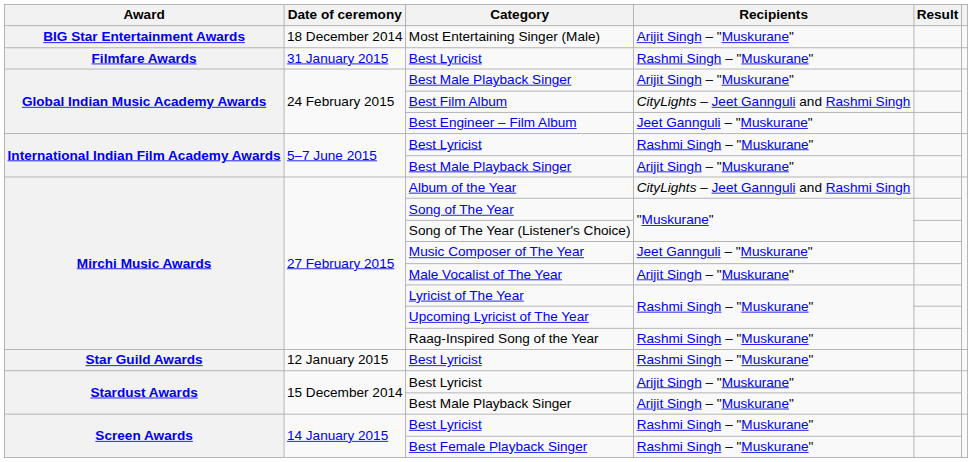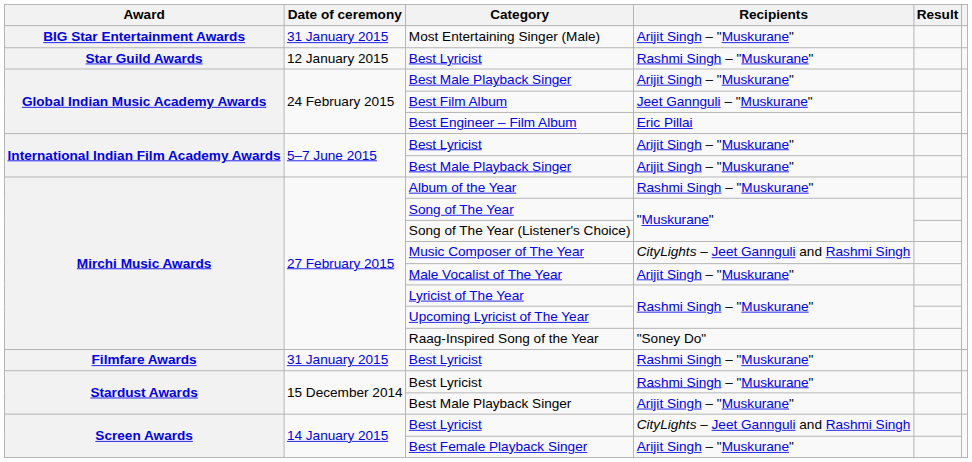 <table class="wikitable plainrowheaders sortable">
 <tr>
 <th scope="col">Award</th>
 <th scope="col">Date of ceremony</th>
 <th scope="col">Category</th>
 <th scope="col">Recipients</th>
 <th scope="col">Result</th>
 <th scope="col" class="unsortable"></th>
 </tr>
 <tr>
 <th scope="row"><a href='#'>BIG Star Entertainment Awards</a></th>
-<td>18 December 2014</td>
+<td><a href='#'>31 January 2015</a></td>
 <td>Most Entertaining Singer (Male)</td>
 <td><a href='#'>Arijit Singh</a> – "<a href='#'>Muskurane</a>"</td>
 <td></td>
 <td></td>
 </tr>
 <tr>
-<th scope="row"><a href='#'>Filmfare Awards</a></th>
-<td><a href='#'>31 January 2015</a></td>
+<th scope="row"><a href='#'>Star Guild Awards</a></th>
+<td>12 January 2015</td>
 <td><a href='#'>Best Lyricist</a></td>
 <td><a href='#'>Rashmi Singh</a> – "<a href='#'>Muskurane</a>"</td>
 <td></td>
 <td><br></td>
 </tr>
 <tr>
 <th rowspan="3" scope="row"><a href='#'>Global Indian Music Academy Awards</a></th>
 <td rowspan="3">24 February 2015</td>
 <td><a href='#'>Best Male Playback Singer</a></td>
 <td><a href='#'>Arijit Singh</a> – "<a href='#'>Muskurane</a>"</td>
 <td></td>
 <td rowspan="3"><br></td>
 </tr>
 <tr>
 <td><a href='#'>Best Film Album</a></td>
-<td><em>CityLights</em> – <a href='#'>Jeet Gannguli</a> and <a href='#'>Rashmi Singh</a></td>
+<td><a href='#'>Jeet Gannguli</a> – "<a href='#'>Muskurane</a>"</td>
 <td></td>
 </tr>
 <tr>
 <td><a href='#'>Best Engineer – Film Album</a></td>
-<td><a href='#'>Jeet Gannguli</a> – "<a href='#'>Muskurane</a>"</td>
+<td><a href='#'>Eric Pillai</a></td>
 <td></td>
 </tr>
 <tr>
 <th rowspan="2" scope="row"><a href='#'>International Indian Film Academy Awards</a></th>
 <td rowspan="2"><a href='#'>5–7 June 2015</a></td>
 <td><a href='#'>Best Lyricist</a></td>
-<td><a href='#'>Rashmi Singh</a> – "<a href='#'>Muskurane</a>"</td>
+<td><a href='#'>Arijit Singh</a> – "<a href='#'>Muskurane</a>"</td>
 <td></td>
 <td rowspan="2"><br><br></td>
 </tr>
 <tr>
 <td><a href='#'>Best Male Playback Singer</a></td>
 <td><a href='#'>Arijit Singh</a> – "<a href='#'>Muskurane</a>"</td>
 <td></td>
 </tr>
 <tr>
 <th rowspan="8" scope="row"><a href='#'>Mirchi Music Awards</a></th>
 <td rowspan="8"><a href='#'>27 February 2015</a></td>
 <td><a href='#'>Album of the Year</a></td>
-<td><em>CityLights</em> – <a href='#'>Jeet Gannguli</a> and <a href='#'>Rashmi Singh</a></td>
+<td><a href='#'>Rashmi Singh</a> – "<a href='#'>Muskurane</a>"</td>
 <td></td>
 <td rowspan="8"><br></td>
 </tr>
 <tr>
 <td><a href='#'>Song of The Year</a></td>
 <td rowspan="2">"<a href='#'>Muskurane</a>"</td>
 <td></td>
 </tr>
 <tr>
 <td>Song of The Year (Listener's Choice)</td>
 <td></td>
 </tr>
 <tr>
 <td><a href='#'>Music Composer of The Year</a></td>
-<td><a href='#'>Jeet Gannguli</a> – "<a href='#'>Muskurane</a>"</td>
+<td><em>CityLights</em> – <a href='#'>Jeet Gannguli</a> and <a href='#'>Rashmi Singh</a></td>
 <td></td>
 </tr>
 <tr>
 <td><a href='#'>Male Vocalist of The Year</a></td>
 <td><a href='#'>Arijit Singh</a> – "<a href='#'>Muskurane</a>"</td>
 <td></td>
 </tr>
 <tr>
 <td><a href='#'>Lyricist of The Year</a></td>
 <td rowspan="2"><a href='#'>Rashmi Singh</a> – "<a href='#'>Muskurane</a>"</td>
 <td></td>
 </tr>
 <tr>
 <td><a href='#'>Upcoming Lyricist of The Year</a></td>
 <td></td>
 </tr>
 <tr>
 <td>Raag-Inspired Song of the Year</td>
-<td><a href='#'>Rashmi Singh</a> – "<a href='#'>Muskurane</a>"</td>
+<td>"Soney Do"</td>
 <td></td>
 </tr>
 <tr>
-<th scope="row"><a href='#'>Star Guild Awards</a></th>
-<td>12 January 2015</td>
+<th scope="row"><a href='#'>Filmfare Awards</a></th>
+<td><a href='#'>31 January 2015</a></td>
 <td><a href='#'>Best Lyricist</a></td>
 <td><a href='#'>Rashmi Singh</a> – "<a href='#'>Muskurane</a>"</td>
 <td></td>
 <td><br></td>
 </tr>
 <tr>
 <th rowspan="2" scope="row"><a href='#'>Stardust Awards</a></th>
 <td rowspan="2">15 December 2014</td>
 <td>Best Lyricist</td>
-<td><a href='#'>Arijit Singh</a> – "<a href='#'>Muskurane</a>"</td>
+<td><a href='#'>Rashmi Singh</a> – "<a href='#'>Muskurane</a>"</td>
 <td></td>
 <td rowspan="2"><br><br></td>
 </tr>
 <tr>
 <td>Best Male Playback Singer</td>
 <td><a href='#'>Arijit Singh</a> – "<a href='#'>Muskurane</a>"</td>
 <td></td>
 </tr>
 <tr>
 <th rowspan="2" scope="row"><a href='#'>Screen Awards</a></th>
 <td rowspan="2"><a href='#'>14 January 2015</a></td>
 <td><a href='#'>Best Lyricist</a></td>
-<td><a href='#'>Rashmi Singh</a> – "<a href='#'>Muskurane</a>"</td>
+<td><em>CityLights</em> – <a href='#'>Jeet Gannguli</a> and <a href='#'>Rashmi Singh</a></td>
 <td></td>
 <td rowspan="2"><br></td>
 </tr>
 <tr>
 <td><a href='#'>Best Female Playback Singer</a></td>
-<td><a href='#'>Rashmi Singh</a> – "<a href='#'>Muskurane</a>"</td>
+<td><a href='#'>Arijit Singh</a> – "<a href='#'>Muskurane</a>"</td>
 <td></td>
 </tr>
 </table>
